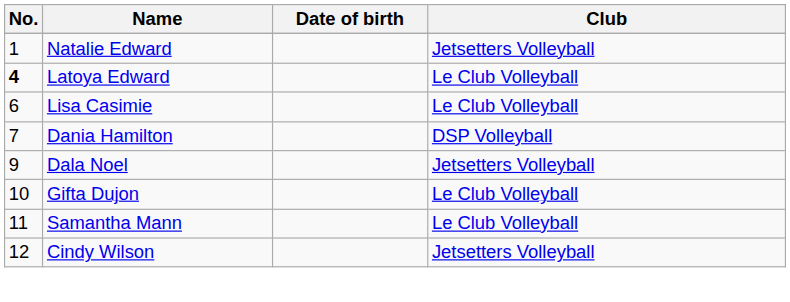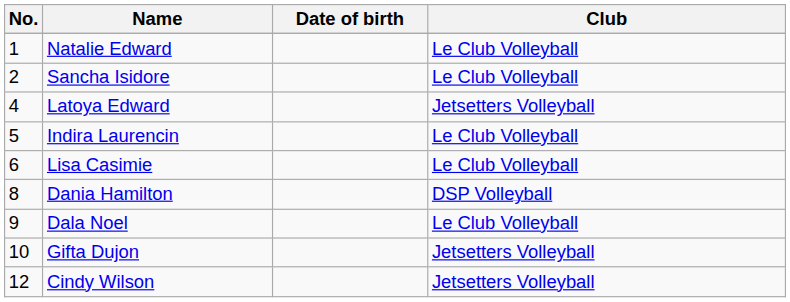 <table class=wikitable sortable style=font-size:100%; text-align:center;>
 <tr>
 <th>No.</th>
 <th style=width:12em>Name</th>
 <th style=width:8em>Date of birth</th>
 <th style=width:19em>Club</th>
 </tr>
 <tr>
 </tr>
 <tr ||>
 </tr>
 <tr>
 <td>1</td>
 <td><a href='#'>Natalie Edward </a></td>
 <td></td>
+<td><a href='#'>Le Club Volleyball</a></td>
+</tr>
+<tr>
+<td>2</td>
+<td><a href='#'>Sancha Isidore</a></td>
+<td></td>
+<td><a href='#'>Le Club Volleyball</a></td>
+</tr>
+<tr>
+<td>4</td>
+<td><a href='#'>Latoya Edward</a></td>
+<td></td>
 <td><a href='#'>Jetsetters Volleyball</a></td>
 </tr>
 <tr>
-<td><strong>4</strong></td>
-<td><a href='#'>Latoya Edward</a></td>
+<td>5</td>
+<td><a href='#'>Indira Laurencin</a></td>
 <td></td>
 <td><a href='#'>Le Club Volleyball</a></td>
 </tr>
 <tr>
 <td>6</td>
 <td><a href='#'>Lisa Casimie</a></td>
 <td></td>
 <td><a href='#'>Le Club Volleyball</a></td>
 </tr>
 <tr>
-<td>7</td>
+<td>8</td>
 <td><a href='#'>Dania Hamilton</a></td>
 <td></td>
 <td><a href='#'>DSP Volleyball</a></td>
 </tr>
 <tr>
 <td>9</td>
 <td><a href='#'>Dala Noel</a></td>
 <td></td>
-<td><a href='#'>Jetsetters Volleyball</a></td>
+<td><a href='#'>Le Club Volleyball</a></td>
 </tr>
 <tr>
 <td>10</td>
 <td><a href='#'>Gifta Dujon</a></td>
 <td></td>
-<td><a href='#'>Le Club Volleyball</a></td>
-</tr>
-<tr>
-<td>11</td>
-<td><a href='#'>Samantha Mann</a></td>
-<td></td>
-<td><a href='#'>Le Club Volleyball</a></td>
+<td><a href='#'>Jetsetters Volleyball</a></td>
 </tr>
 <tr>
 <td>12</td>
 <td><a href='#'>Cindy Wilson</a></td>
 <td></td>
 <td><a href='#'>Jetsetters Volleyball</a></td>
 </tr>
 </table>
